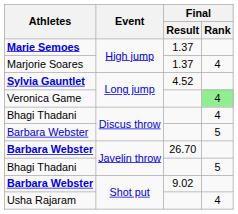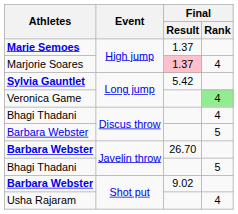 <table class=wikitable style="text-align:center; font-size:90%">
 <tr>
 <th rowspan=2>Athletes</th>
 <th rowspan=2>Event</th>
 <th colspan=2>Final</th>
 </tr>
 <tr>
 <th>Result</th>
 <th>Rank</th>
 </tr>
 <tr>
 <td style="text-align:left"><strong><a href='#'>Marie Semoes</a></strong></td>
 <td rowspan="2"><a href='#'>High jump</a></td>
 <td>1.37</td>
 <td></td>
 </tr>
 <tr>
 <td style="text-align:left">Marjorie Soares</td>
-<td>1.37</td>
+<td style="background: pink;">1.37</td>
 <td>4</td>
 </tr>
 <tr>
 <td style="text-align:left"><strong><a href='#'>Sylvia Gauntlet</a></strong></td>
 <td rowspan="2"><a href='#'>Long jump</a></td>
-<td>4.52</td>
+<td>5.42</td>
 <td></td>
 </tr>
 <tr>
 <td style="text-align:left">Veronica Game</td>
 <td></td>
 <td style="background: lightgreen;">4</td>
 </tr>
 <tr>
 <td style="text-align:left">Bhagi Thadani</td>
 <td rowspan="2"><a href='#'>Discus throw</a></td>
 <td></td>
 <td>4</td>
 </tr>
 <tr>
 <td style="text-align:left"><a href='#'>Barbara Webster</a></td>
 <td></td>
 <td>5</td>
 </tr>
 <tr>
 <td style="text-align:left"><strong><a href='#'>Barbara Webster</a></strong></td>
 <td rowspan="2"><a href='#'>Javelin throw</a></td>
 <td>26.70</td>
 <td></td>
 </tr>
 <tr>
 <td style="text-align:left">Bhagi Thadani</td>
 <td></td>
 <td>5</td>
 </tr>
 <tr>
 <td style="text-align:left"><strong><a href='#'>Barbara Webster</a></strong></td>
 <td rowspan="2"><a href='#'>Shot put</a></td>
 <td>9.02</td>
 <td></td>
 </tr>
 <tr>
 <td style="text-align:left">Usha Rajaram</td>
 <td></td>
 <td>4</td>
 </tr>
 </table>
